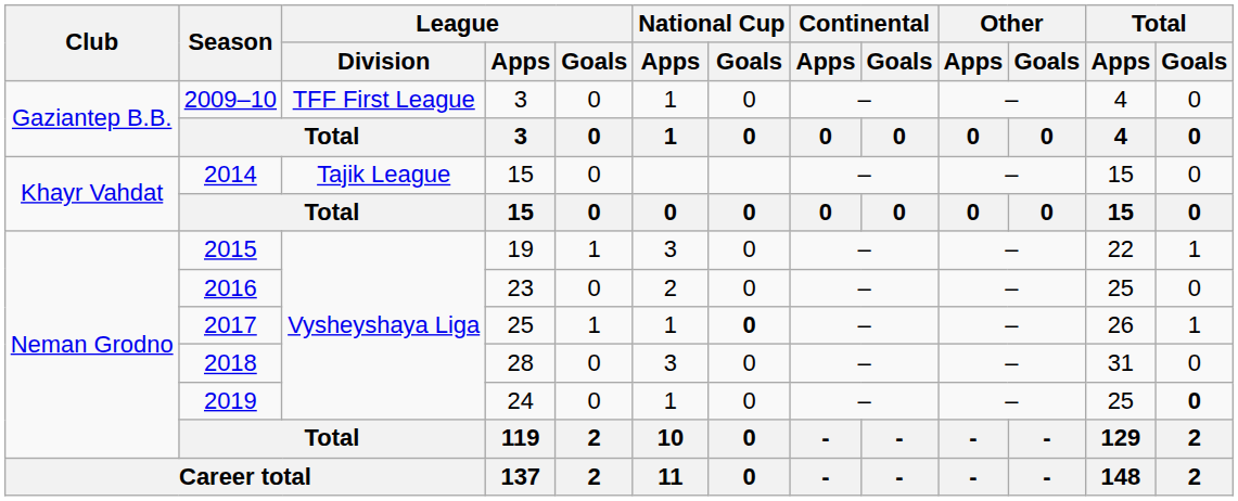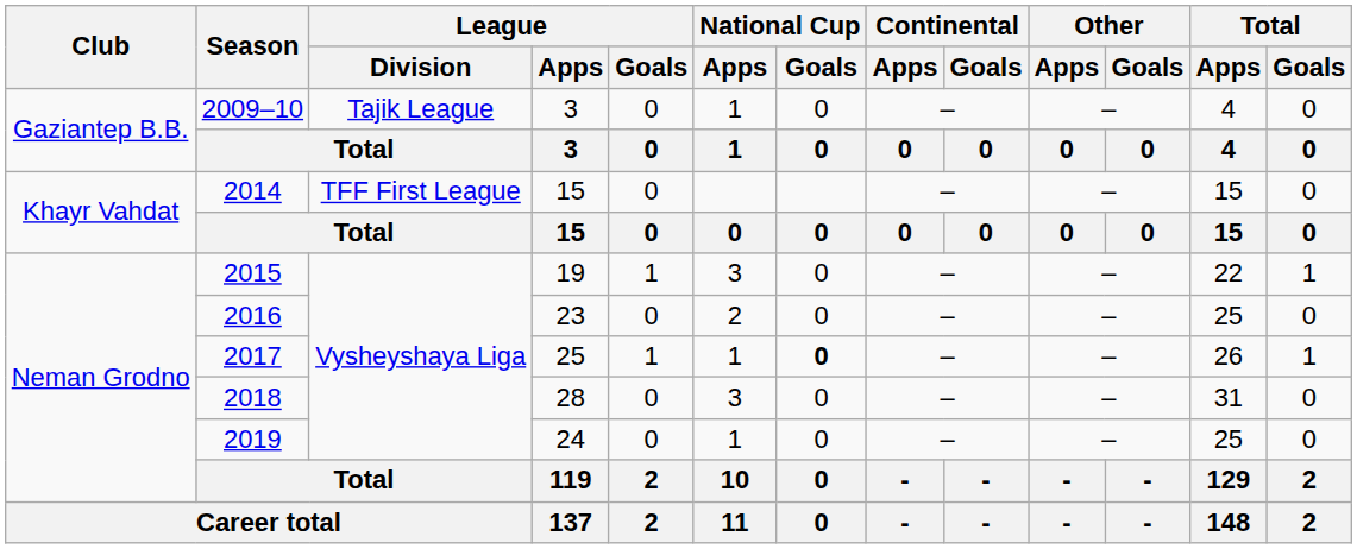 <table class="wikitable" style="text-align: center;">
 <tr>
 <th rowspan="2">Club</th>
 <th rowspan="2">Season</th>
 <th colspan="3">League</th>
 <th colspan="2">National Cup</th>
 <th colspan="2">Continental</th>
 <th colspan="2">Other</th>
 <th colspan="2">Total</th>
 </tr>
 <tr>
 <th>Division</th>
 <th>Apps</th>
 <th>Goals</th>
 <th>Apps</th>
 <th>Goals</th>
 <th>Apps</th>
 <th>Goals</th>
 <th>Apps</th>
 <th>Goals</th>
 <th>Apps</th>
 <th>Goals</th>
 </tr>
 <tr>
 <td rowspan="2" valign="center"><a href='#'>Gaziantep B.B.</a></td>
 <td><a href='#'>2009–10</a></td>
-<td rowspan="1" valign="center"><a href='#'>TFF First League</a></td>
+<td rowspan="1" valign="center"><a href='#'>Tajik League</a></td>
 <td>3</td>
 <td>0</td>
 <td>1</td>
 <td>0</td>
 <td colspan="2">–</td>
 <td colspan="2">–</td>
 <td>4</td>
 <td>0</td>
 </tr>
 <tr>
 <th colspan="2">Total</th>
 <th>3</th>
 <th>0</th>
 <th>1</th>
 <th>0</th>
 <th>0</th>
 <th>0</th>
 <th>0</th>
 <th>0</th>
 <th>4</th>
 <th>0</th>
 </tr>
 <tr>
 <td rowspan="2" valign="center"><a href='#'>Khayr Vahdat</a></td>
 <td><a href='#'>2014</a></td>
-<td rowspan="1" valign="center"><a href='#'>Tajik League</a></td>
+<td rowspan="1" valign="center"><a href='#'>TFF First League</a></td>
 <td>15</td>
 <td>0</td>
 <td></td>
 <td></td>
 <td colspan="2">–</td>
 <td colspan="2">–</td>
 <td>15</td>
 <td>0</td>
 </tr>
 <tr>
 <th colspan="2">Total</th>
 <th>15</th>
 <th>0</th>
 <th>0</th>
 <th>0</th>
 <th>0</th>
 <th>0</th>
 <th>0</th>
 <th>0</th>
 <th>15</th>
 <th>0</th>
 </tr>
 <tr>
 <td rowspan="6" valign="center"><a href='#'>Neman Grodno</a></td>
 <td><a href='#'>2015</a></td>
 <td rowspan="5" valign="center"><a href='#'>Vysheyshaya Liga</a></td>
 <td>19</td>
 <td>1</td>
 <td>3</td>
 <td>0</td>
 <td colspan="2">–</td>
 <td colspan="2">–</td>
 <td>22</td>
 <td>1</td>
 </tr>
 <tr>
 <td><a href='#'>2016</a></td>
 <td>23</td>
 <td>0</td>
 <td>2</td>
 <td>0</td>
 <td colspan="2">–</td>
 <td colspan="2">–</td>
 <td>25</td>
 <td>0</td>
 </tr>
 <tr>
 <td><a href='#'>2017</a></td>
 <td>25</td>
 <td>1</td>
 <td>1</td>
 <td><strong>0</strong></td>
 <td colspan="2">–</td>
 <td colspan="2">–</td>
 <td>26</td>
 <td>1</td>
 </tr>
 <tr>
 <td><a href='#'>2018</a></td>
 <td>28</td>
 <td>0</td>
 <td>3</td>
 <td>0</td>
 <td colspan="2">–</td>
 <td colspan="2">–</td>
 <td>31</td>
 <td>0</td>
 </tr>
 <tr>
 <td><a href='#'>2019</a></td>
 <td>24</td>
 <td>0</td>
 <td>1</td>
 <td>0</td>
 <td colspan="2">–</td>
 <td colspan="2">–</td>
 <td>25</td>
-<td><strong>0</strong></td>
+<td>0</td>
 </tr>
 <tr>
 <th colspan="2">Total</th>
 <th>119</th>
 <th>2</th>
 <th>10</th>
 <th>0</th>
 <th>-</th>
 <th>-</th>
 <th>-</th>
 <th>-</th>
 <th>129</th>
 <th>2</th>
 </tr>
 <tr>
 <th colspan="3">Career total</th>
 <th>137</th>
 <th>2</th>
 <th>11</th>
 <th>0</th>
 <th>-</th>
 <th>-</th>
 <th>-</th>
 <th>-</th>
 <th>148</th>
 <th>2</th>
 </tr>
 </table>
